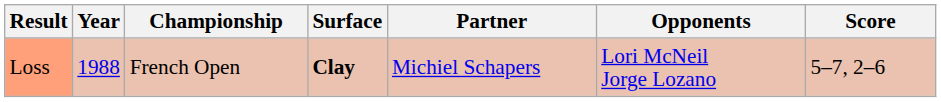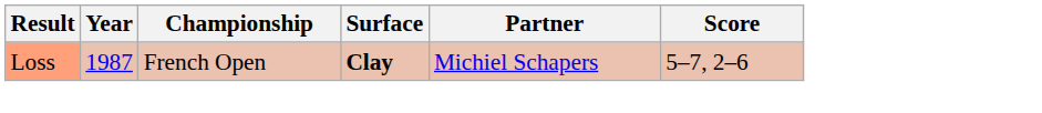 <table class="sortable wikitable">
 <tr>
 <th>Result</th>
 <th>Year</th>
 <th style="width:130px">Championship</th>
 <th style="width:50px">Surface</th>
 <th style="width:150px">Partner</th>
-<th style="width:150px">Opponents</th>
 <th style="width:90px" class="unsortable">Score</th>
 </tr>
 <tr style="background:#ebc2af;">
 <td style="background:#ffa07a;">Loss</td>
-<td><a href='#'>1988</a></td>
+<td><a href='#'>1987</a></td>
 <td>French Open</td>
 <td><strong>Clay</strong></td>
 <td> <a href='#'>Michiel Schapers</a></td>
-<td> <a href='#'>Lori McNeil</a> <br>  <a href='#'>Jorge Lozano</a></td>
 <td>5–7, 2–6</td>
 </tr>
 </table>
